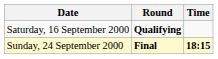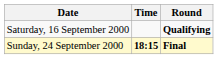 <table class="wikitable">
 <tr>
 <th>Date</th>
+<th>Time</th>
 <th>Round</th>
-<th>Time</th>
 </tr>
 <tr>
 <td>Saturday, 16 September 2000</td>
+<td></td>
 <td><strong>Qualifying</strong></td>
-<td></td>
 </tr>
 <tr style=background:lemonchiffon>
 <td>Sunday, 24 September 2000</td>
+<td><strong>18:15</strong></td>
 <td><strong>Final</strong></td>
-<td><strong>18:15</strong></td>
 </tr>
 </table>
